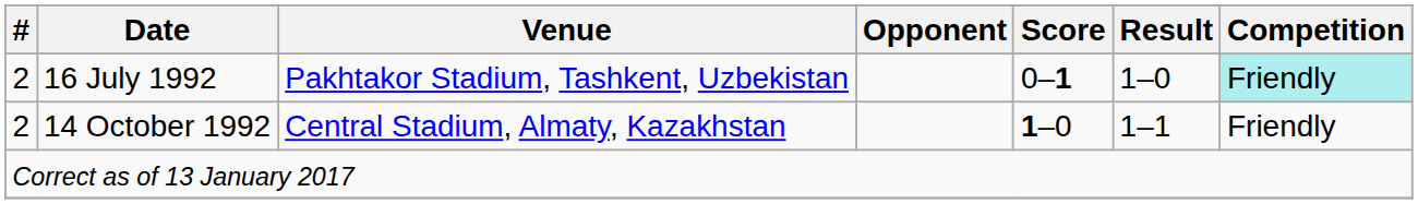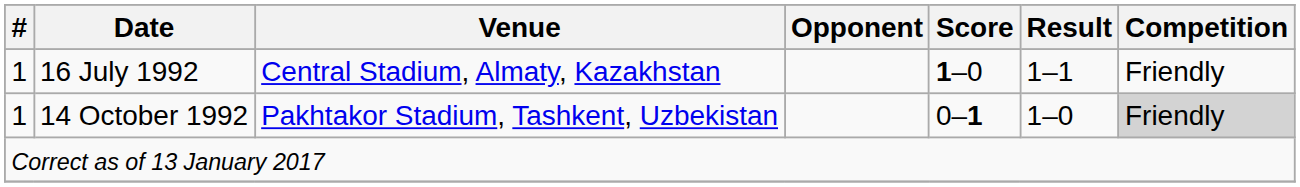 <table class="wikitable" style="font-size:95%;">
 <tr>
 <th>#</th>
 <th>Date</th>
 <th>Venue</th>
 <th>Opponent</th>
 <th>Score</th>
 <th>Result</th>
 <th>Competition</th>
 </tr>
 <tr>
-<td align=center>2</td>
+<td align=center>1</td>
 <td>16 July 1992</td>
-<td><a href='#'>Pakhtakor Stadium</a>, <a href='#'>Tashkent</a>, <a href='#'>Uzbekistan</a></td>
-<td></td>
-<td>0–<strong>1</strong></td>
-<td>1–0</td>
-<td style="background: paleturquoise;">Friendly</td>
-</tr>
-<tr>
-<td align=center>2</td>
-<td>14 October 1992</td>
 <td><a href='#'>Central Stadium</a>, <a href='#'>Almaty</a>, <a href='#'>Kazakhstan</a></td>
 <td></td>
 <td><strong>1</strong>–0</td>
 <td>1–1</td>
 <td>Friendly</td>
 </tr>
 <tr>
+<td align=center>1</td>
+<td>14 October 1992</td>
+<td><a href='#'>Pakhtakor Stadium</a>, <a href='#'>Tashkent</a>, <a href='#'>Uzbekistan</a></td>
+<td></td>
+<td>0–<strong>1</strong></td>
+<td>1–0</td>
+<td style="background: lightgrey;">Friendly</td>
+</tr>
+<tr>
 <td colspan="12"><small><em>Correct as of 13 January 2017</em></small></td>
 </tr>
 <tr>
 </tr>
 </table>
